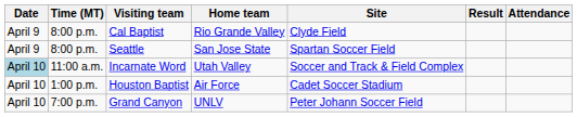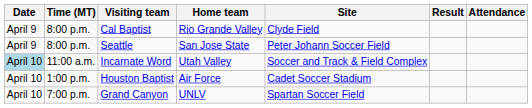 <table class="wikitable">
 <tr>
 <th>Date</th>
 <th>Time (MT)</th>
 <th>Visiting team</th>
 <th>Home team</th>
 <th>Site</th>
 <th>Result</th>
 <th>Attendance</th>
 </tr>
 <tr>
 <td>April 9</td>
 <td>8:00 p.m.</td>
 <td><a href='#'>Cal Baptist</a></td>
 <td><a href='#'>Rio Grande Valley</a></td>
 <td><a href='#'>Clyde Field</a></td>
 <td></td>
 <td></td>
 </tr>
 <tr>
 <td>April 9</td>
 <td>8:00 p.m.</td>
 <td><a href='#'>Seattle</a></td>
 <td><a href='#'>San Jose State</a></td>
-<td><a href='#'>Spartan Soccer Field</a></td>
+<td><a href='#'>Peter Johann Soccer Field</a></td>
 <td></td>
 <td></td>
 </tr>
 <tr>
 <td style="background: lightblue;">April 10</td>
 <td>11:00 a.m.</td>
 <td><a href='#'>Incarnate Word</a></td>
 <td><a href='#'>Utah Valley</a></td>
 <td><a href='#'>Soccer and Track & Field Complex</a></td>
 <td></td>
 <td></td>
 </tr>
 <tr>
 <td>April 10</td>
 <td>1:00 p.m.</td>
 <td><a href='#'>Houston Baptist</a></td>
 <td><a href='#'>Air Force</a></td>
 <td><a href='#'>Cadet Soccer Stadium</a></td>
 <td></td>
 <td></td>
 </tr>
 <tr>
 <td>April 10</td>
 <td>7:00 p.m.</td>
 <td><a href='#'>Grand Canyon</a></td>
 <td><a href='#'>UNLV</a></td>
-<td><a href='#'>Peter Johann Soccer Field</a></td>
+<td><a href='#'>Spartan Soccer Field</a></td>
 <td></td>
 <td></td>
 </tr>
 </table>
